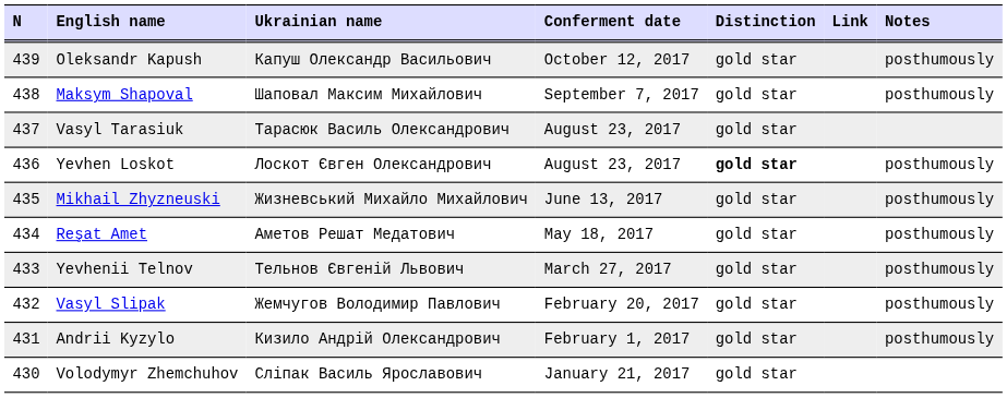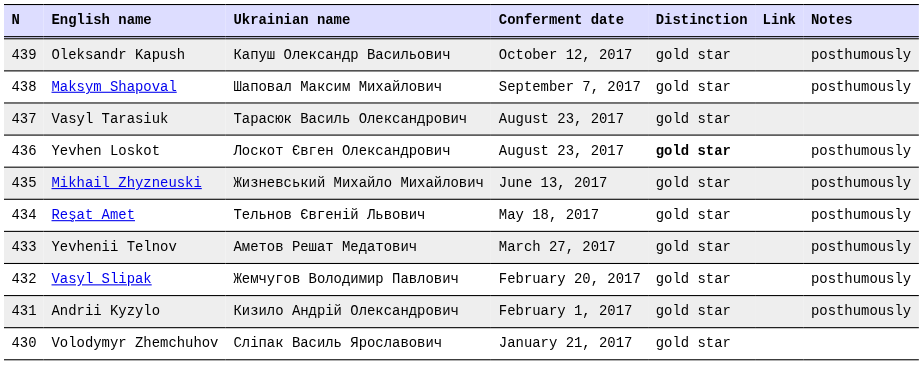 <table border=1 cellspacing=0 cellpadding=7 style="border-collapse:collapse; border:0 none;" frame=void rules=rows>
 <tr valign=bottom style="border-bottom:3px double black;background:#ddddff;">
 <th align=left>N</th>
 <th align=left>English name</th>
 <th align=left>Ukrainian name</th>
 <th align=left>Conferment date</th>
 <th align=left>Distinction</th>
 <th align=left>Link</th>
 <th align=left>Notes</th>
 </tr>
 <tr valign=top style="border-bottom:1px solid black;background:#eee;">
 <td>439</td>
 <td>Oleksandr Kapush</td>
 <td>Капуш Олександр Васильович</td>
 <td>October 12, 2017</td>
 <td>gold star</td>
 <td></td>
 <td>posthumously</td>
 </tr>
 <tr valign=top style="border-bottom:1px solid black;">
 <td>438</td>
 <td><a href='#'>Maksym Shapoval</a></td>
 <td>Шаповал Максим Михайлович</td>
 <td>September 7, 2017</td>
 <td>gold star</td>
 <td></td>
 <td>posthumously</td>
 </tr>
 <tr valign=top style="border-bottom:1px solid black;background:#eee;">
 <td>437</td>
 <td>Vasyl Tarasiuk</td>
 <td>Тарасюк Василь Олександрович</td>
 <td>August 23, 2017</td>
 <td>gold star</td>
 <td></td>
 <td></td>
 </tr>
 <tr valign=top style="border-bottom:1px solid black;">
 <td>436</td>
 <td>Yevhen Loskot</td>
 <td>Лоскот Євген Олександрович</td>
 <td>August 23, 2017</td>
 <td><strong>gold star</strong></td>
 <td></td>
 <td>posthumously</td>
 </tr>
 <tr valign=top style="border-bottom:1px solid black;background:#eee;">
 <td>435</td>
 <td><a href='#'>Mikhail Zhyzneuski</a></td>
 <td>Жизневський Михайло Михайлович</td>
 <td>June 13, 2017</td>
 <td>gold star</td>
 <td></td>
 <td>posthumously</td>
 </tr>
 <tr valign=top style="border-bottom:1px solid black;">
 <td>434</td>
 <td><a href='#'>Reşat Amet</a></td>
-<td>Аметов Решат Медатович</td>
+<td>Тельнов Євгеній Львович</td>
 <td>May 18, 2017</td>
 <td>gold star</td>
 <td></td>
 <td>posthumously</td>
 </tr>
 <tr valign=top style="border-bottom:1px solid black;background:#eee;">
 <td>433</td>
 <td>Yevhenii Telnov</td>
-<td>Тельнов Євгеній Львович</td>
+<td>Аметов Решат Медатович</td>
 <td>March 27, 2017</td>
 <td>gold star</td>
 <td></td>
 <td>posthumously</td>
 </tr>
 <tr valign=top style="border-bottom:1px solid black;">
 <td>432</td>
 <td><a href='#'>Vasyl Slipak</a></td>
 <td>Жемчугов Володимир Павлович</td>
 <td>February 20, 2017</td>
 <td>gold star</td>
 <td></td>
 <td>posthumously</td>
 </tr>
 <tr valign=top style="border-bottom:1px solid black;background:#eee;">
 <td>431</td>
 <td>Andrii Kyzylo</td>
 <td>Кизило Андрій Олександрович</td>
 <td>February 1, 2017</td>
 <td>gold star</td>
 <td></td>
 <td>posthumously</td>
 </tr>
 <tr valign=top style="border-bottom:1px solid black;">
 <td>430</td>
 <td>Volodymyr Zhemchuhov</td>
 <td>Сліпак Василь Ярославович</td>
 <td>January 21, 2017</td>
 <td>gold star</td>
 <td></td>
 <td></td>
 </tr>
 <tr>
 </tr>
 </table>
